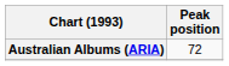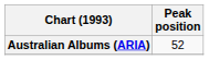 <table class="wikitable sortable plainrowheaders" style="text-align:center">
 <tr>
 <th scope="col">Chart (1993)</th>
 <th scope="col">Peak<br>position</th>
 </tr>
 <tr>
 <th scope="row">Australian Albums (<a href='#'>ARIA</a>)</th>
-<td>72</td>
+<td>52</td>
 </tr>
 <tr>
 </tr>
 <tr>
 </tr>
 </table>
